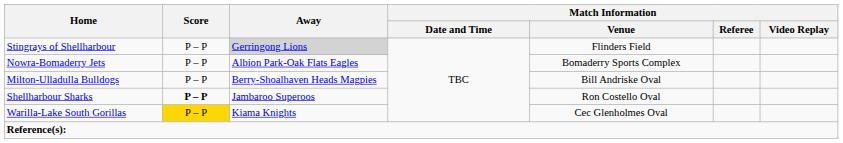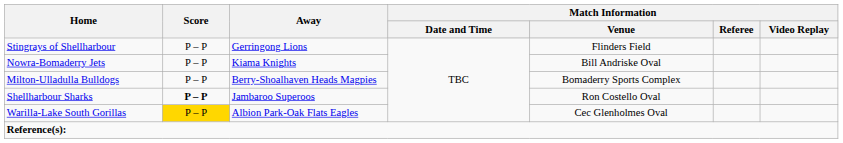 <table class="wikitable" width="100% text-align:center;">
 <tr>
 <th rowspan="2" width="19%">Home</th>
 <th rowspan="2" width="8%">Score</th>
 <th rowspan="2" width="19%">Away</th>
 <th colspan="4">Match Information</th>
 </tr>
 <tr bgcolor="#CCCCCC">
 <th width="17%">Date and Time</th>
 <th width="22%">Venue</th>
 <th>Referee</th>
 <th>Video Replay</th>
 </tr>
 <tr>
 <td> <a href='#'>Stingrays of Shellharbour</a></td>
 <td style="text-align:center;">P – P</td>
-<td style="background: lightgrey;"> <a href='#'>Gerringong Lions</a></td>
+<td> <a href='#'>Gerringong Lions</a></td>
 <td rowspan="5" style="text-align:center;">TBC</td>
 <td style="text-align:center;">Flinders Field</td>
 <td style="text-align:center;"></td>
 <td style="text-align:center;"></td>
 </tr>
 <tr>
 <td> <a href='#'>Nowra-Bomaderry Jets</a></td>
 <td style="text-align:center;">P – P</td>
-<td> <a href='#'>Albion Park-Oak Flats Eagles</a></td>
-<td style="text-align:center;">Bomaderry Sports Complex</td>
+<td> <a href='#'>Kiama Knights</a></td>
+<td style="text-align:center;">Bill Andriske Oval</td>
 <td style="text-align:center;"></td>
 <td style="text-align:center;"></td>
 </tr>
 <tr>
 <td> <a href='#'>Milton-Ulladulla Bulldogs</a></td>
 <td style="text-align:center;">P – P</td>
 <td> <a href='#'>Berry-Shoalhaven Heads Magpies</a></td>
-<td style="text-align:center;">Bill Andriske Oval</td>
+<td style="text-align:center;">Bomaderry Sports Complex</td>
 <td style="text-align:center;"></td>
 <td style="text-align:center;"></td>
 </tr>
 <tr>
 <td> <a href='#'>Shellharbour Sharks</a></td>
 <td style="text-align:center;"><strong>P – P</strong></td>
 <td> <a href='#'>Jambaroo Superoos</a></td>
 <td style="text-align:center;">Ron Costello Oval</td>
 <td style="text-align:center;"></td>
 <td style="text-align:center;"></td>
 </tr>
 <tr>
 <td> <a href='#'>Warilla-Lake South Gorillas</a></td>
 <td style="background: gold; text-align:center;">P – P</td>
-<td> <a href='#'>Kiama Knights</a></td>
+<td> <a href='#'>Albion Park-Oak Flats Eagles</a></td>
 <td style="text-align:center;">Cec Glenholmes Oval</td>
 <td style="text-align:center;"></td>
 <td style="text-align:center;"></td>
 </tr>
 <tr>
 <td colspan="7"><strong>Reference(s):</strong></td>
 </tr>
 </table>
